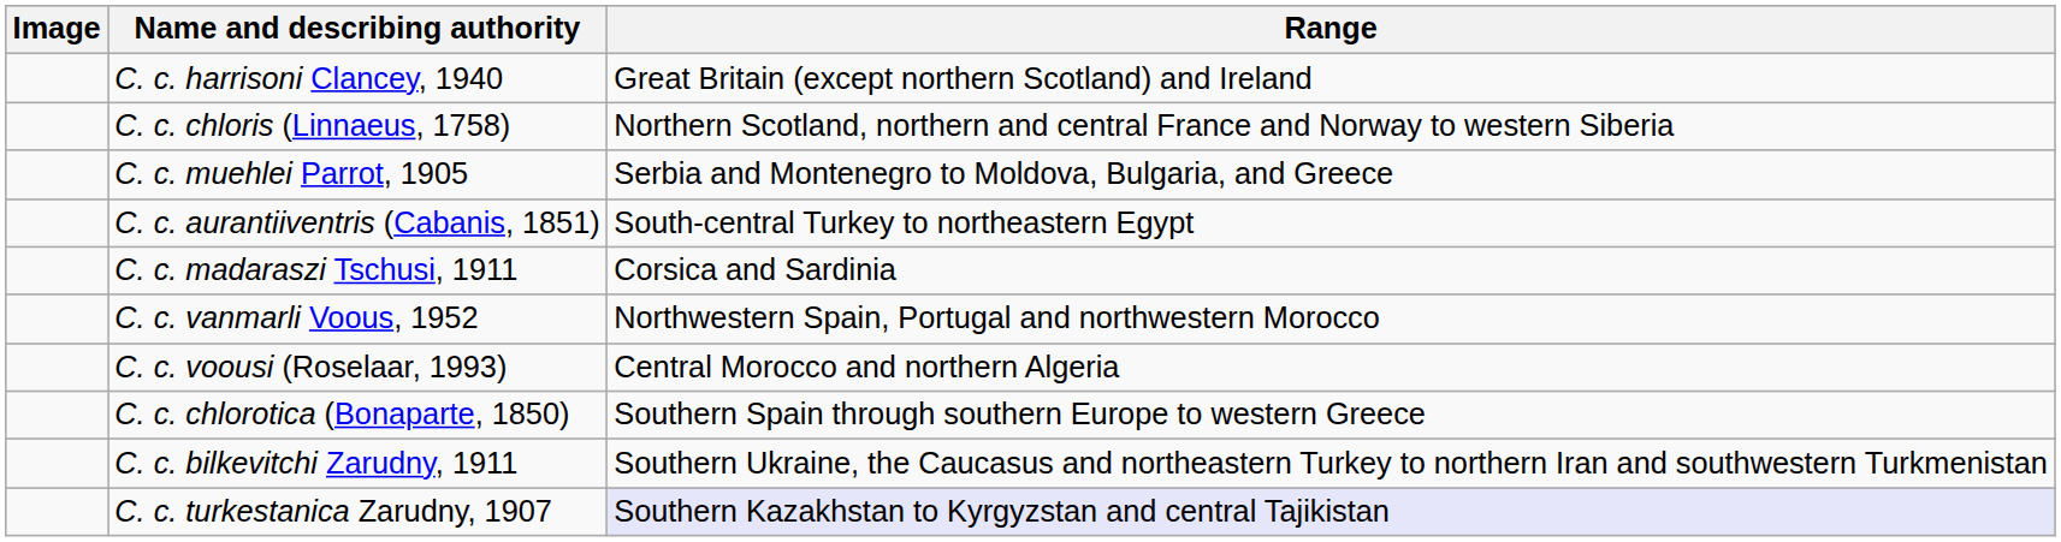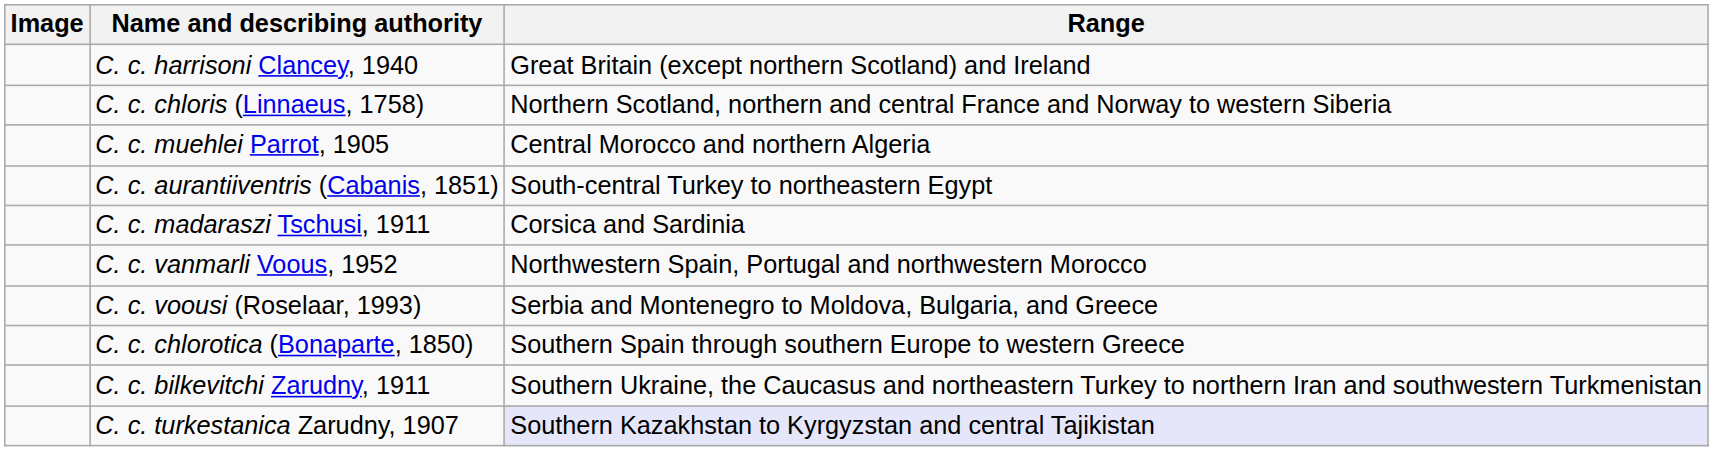 <table class="wikitable">
 <tr>
 <th>Image</th>
 <th>Name and describing authority</th>
 <th>Range</th>
 </tr>
 <tr>
 <td></td>
 <td><em>C. c. harrisoni</em> <a href='#'>Clancey</a>, 1940</td>
 <td>Great Britain (except northern Scotland) and Ireland</td>
 </tr>
 <tr>
 <td><span></span></td>
 <td><em>C. c. chloris</em> (<a href='#'>Linnaeus</a>, 1758)</td>
 <td>Northern Scotland, northern and central France and Norway to western Siberia</td>
 </tr>
 <tr>
 <td></td>
 <td><em>C. c. muehlei</em> <a href='#'>Parrot</a>, 1905</td>
-<td>Serbia and Montenegro to Moldova, Bulgaria, and Greece</td>
+<td>Central Morocco and northern Algeria</td>
 </tr>
 <tr>
 <td></td>
 <td><em>C. c. aurantiiventris</em> (<a href='#'>Cabanis</a>, 1851)</td>
 <td>South-central Turkey to northeastern Egypt</td>
 </tr>
 <tr>
 <td></td>
 <td><em>C. c. madaraszi</em> <a href='#'>Tschusi</a>, 1911</td>
 <td>Corsica and Sardinia</td>
 </tr>
 <tr>
 <td></td>
 <td><em>C. c. vanmarli</em> <a href='#'>Voous</a>, 1952</td>
 <td>Northwestern Spain, Portugal and northwestern Morocco</td>
 </tr>
 <tr>
 <td></td>
 <td><em>C. c. voousi</em> (Roselaar, 1993)</td>
-<td>Central Morocco and northern Algeria</td>
+<td>Serbia and Montenegro to Moldova, Bulgaria, and Greece</td>
 </tr>
 <tr>
 <td></td>
 <td><em>C. c. chlorotica</em> (<a href='#'>Bonaparte</a>, 1850)</td>
 <td>Southern Spain through southern Europe to western Greece</td>
 </tr>
 <tr>
 <td></td>
 <td><em>C. c. bilkevitchi</em> <a href='#'>Zarudny</a>, 1911</td>
 <td>Southern Ukraine, the Caucasus and northeastern Turkey to northern Iran and southwestern Turkmenistan</td>
 </tr>
 <tr>
 <td></td>
 <td><em>C. c. turkestanica</em> Zarudny, 1907</td>
 <td style="background: lavender;">Southern Kazakhstan to Kyrgyzstan and central Tajikistan</td>
 </tr>
 </table>
